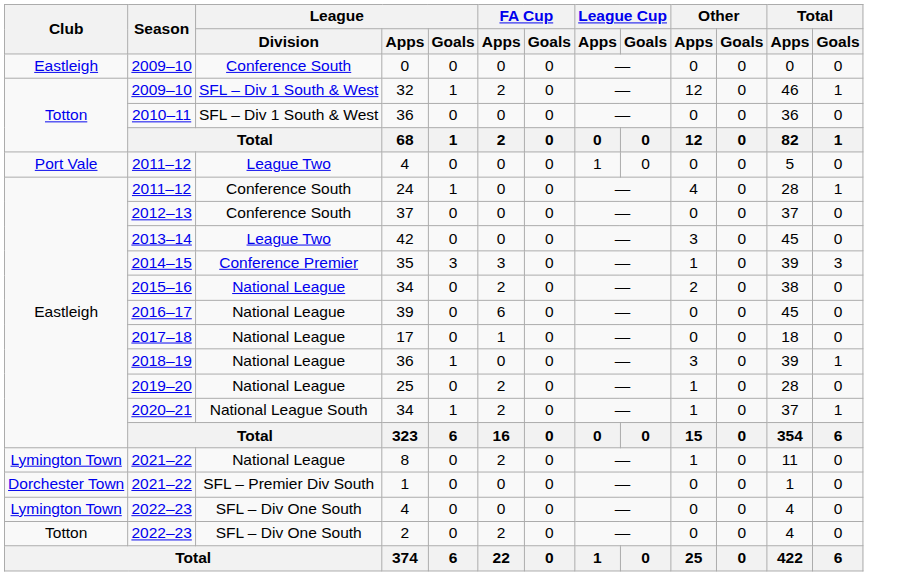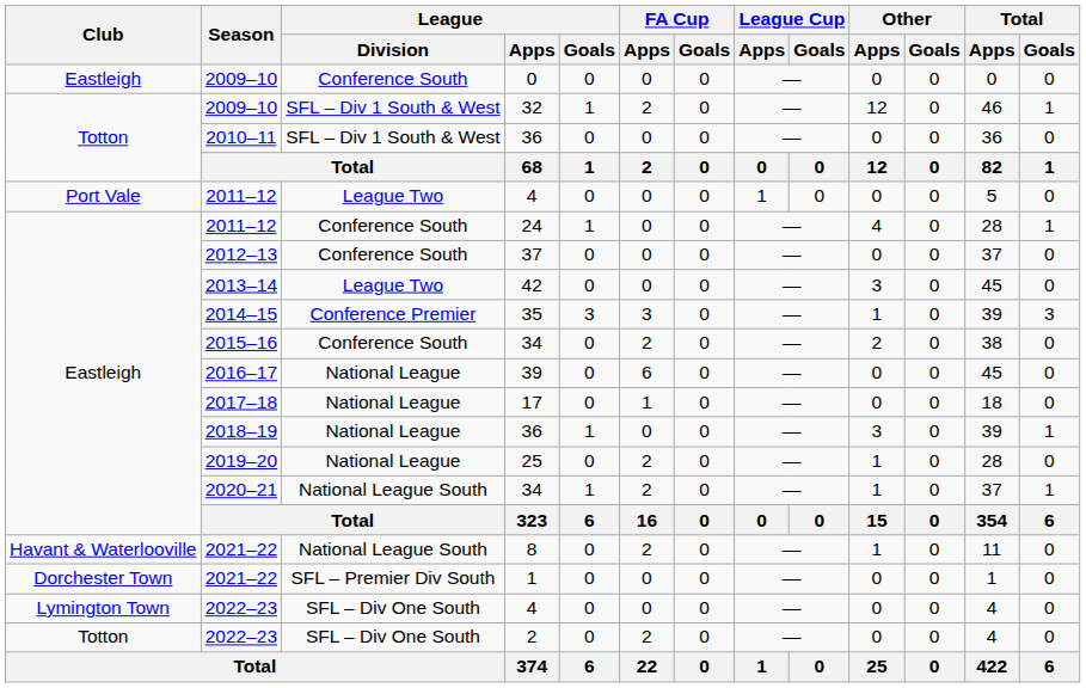 <table class="wikitable" style="text-align:center">
 <tr>
 <th rowspan="2">Club</th>
 <th rowspan="2">Season</th>
 <th colspan="3">League</th>
 <th colspan="2"><a href='#'>FA Cup</a></th>
 <th colspan="2"><a href='#'>League Cup</a></th>
 <th colspan="2">Other</th>
 <th colspan="2">Total</th>
 </tr>
 <tr>
 <th>Division</th>
 <th>Apps</th>
 <th>Goals</th>
 <th>Apps</th>
 <th>Goals</th>
 <th>Apps</th>
 <th>Goals</th>
 <th>Apps</th>
 <th>Goals</th>
 <th>Apps</th>
 <th>Goals</th>
 </tr>
 <tr>
 <td><a href='#'>Eastleigh</a></td>
 <td><a href='#'>2009–10</a></td>
 <td><a href='#'>Conference South</a></td>
 <td>0</td>
 <td>0</td>
 <td>0</td>
 <td>0</td>
 <td colspan="2">—</td>
 <td>0</td>
 <td>0</td>
 <td>0</td>
 <td>0</td>
 </tr>
 <tr>
 <td rowspan="3"><a href='#'>Totton</a></td>
 <td><a href='#'>2009–10</a></td>
 <td><a href='#'>SFL – Div 1 South & West</a></td>
 <td>32</td>
 <td>1</td>
 <td>2</td>
 <td>0</td>
 <td colspan="2">—</td>
 <td>12</td>
 <td>0</td>
 <td>46</td>
 <td>1</td>
 </tr>
 <tr>
 <td><a href='#'>2010–11</a></td>
 <td>SFL – Div 1 South & West</td>
 <td>36</td>
 <td>0</td>
 <td>0</td>
 <td>0</td>
 <td colspan="2">—</td>
 <td>0</td>
 <td>0</td>
 <td>36</td>
 <td>0</td>
 </tr>
 <tr>
 <th colspan="2">Total</th>
 <th>68</th>
 <th>1</th>
 <th>2</th>
 <th>0</th>
 <th>0</th>
 <th>0</th>
 <th>12</th>
 <th>0</th>
 <th>82</th>
 <th>1</th>
 </tr>
 <tr>
 <td><a href='#'>Port Vale</a></td>
 <td><a href='#'>2011–12</a></td>
 <td><a href='#'>League Two</a></td>
 <td>4</td>
 <td>0</td>
 <td>0</td>
 <td>0</td>
 <td>1</td>
 <td>0</td>
 <td>0</td>
 <td>0</td>
 <td>5</td>
 <td>0</td>
 </tr>
 <tr>
 <td rowspan="11">Eastleigh</td>
 <td><a href='#'>2011–12</a></td>
 <td>Conference South</td>
 <td>24</td>
 <td>1</td>
 <td>0</td>
 <td>0</td>
 <td colspan="2">—</td>
 <td>4</td>
 <td>0</td>
 <td>28</td>
 <td>1</td>
 </tr>
 <tr>
 <td><a href='#'>2012–13</a></td>
 <td>Conference South</td>
 <td>37</td>
 <td>0</td>
 <td>0</td>
 <td>0</td>
 <td colspan="2">—</td>
 <td>0</td>
 <td>0</td>
 <td>37</td>
 <td>0</td>
 </tr>
 <tr>
 <td><a href='#'>2013–14</a></td>
 <td><a href='#'>League Two</a></td>
 <td>42</td>
 <td>0</td>
 <td>0</td>
 <td>0</td>
 <td colspan="2">—</td>
 <td>3</td>
 <td>0</td>
 <td>45</td>
 <td>0</td>
 </tr>
 <tr>
 <td><a href='#'>2014–15</a></td>
 <td><a href='#'>Conference Premier</a></td>
 <td>35</td>
 <td>3</td>
 <td>3</td>
 <td>0</td>
 <td colspan="2">—</td>
 <td>1</td>
 <td>0</td>
 <td>39</td>
 <td>3</td>
 </tr>
 <tr>
 <td><a href='#'>2015–16</a></td>
-<td><a href='#'>National League</a></td>
+<td>Conference South</td>
 <td>34</td>
 <td>0</td>
 <td>2</td>
 <td>0</td>
 <td colspan="2">—</td>
 <td>2</td>
 <td>0</td>
 <td>38</td>
 <td>0</td>
 </tr>
 <tr>
 <td><a href='#'>2016–17</a></td>
 <td>National League</td>
 <td>39</td>
 <td>0</td>
 <td>6</td>
 <td>0</td>
 <td colspan="2">—</td>
 <td>0</td>
 <td>0</td>
 <td>45</td>
 <td>0</td>
 </tr>
 <tr>
 <td><a href='#'>2017–18</a></td>
 <td>National League</td>
 <td>17</td>
 <td>0</td>
 <td>1</td>
 <td>0</td>
 <td colspan="2">—</td>
 <td>0</td>
 <td>0</td>
 <td>18</td>
 <td>0</td>
 </tr>
 <tr>
 <td><a href='#'>2018–19</a></td>
 <td>National League</td>
 <td>36</td>
 <td>1</td>
 <td>0</td>
 <td>0</td>
 <td colspan="2">—</td>
 <td>3</td>
 <td>0</td>
 <td>39</td>
 <td>1</td>
 </tr>
 <tr>
 <td><a href='#'>2019–20</a></td>
 <td>National League</td>
 <td>25</td>
 <td>0</td>
 <td>2</td>
 <td>0</td>
 <td colspan="2">—</td>
 <td>1</td>
 <td>0</td>
 <td>28</td>
 <td>0</td>
 </tr>
 <tr>
 <td><a href='#'>2020–21</a></td>
 <td>National League South</td>
 <td>34</td>
 <td>1</td>
 <td>2</td>
 <td>0</td>
 <td colspan="2">—</td>
 <td>1</td>
 <td>0</td>
 <td>37</td>
 <td>1</td>
 </tr>
 <tr>
 <th colspan="2">Total</th>
 <th>323</th>
 <th>6</th>
 <th>16</th>
 <th>0</th>
 <th>0</th>
 <th>0</th>
 <th>15</th>
 <th>0</th>
 <th>354</th>
 <th>6</th>
 </tr>
 <tr>
-<td><a href='#'>Lymington Town</a></td>
+<td><a href='#'>Havant & Waterlooville</a></td>
 <td><a href='#'>2021–22</a></td>
-<td>National League</td>
+<td>National League South</td>
 <td>8</td>
 <td>0</td>
 <td>2</td>
 <td>0</td>
 <td colspan="2">—</td>
 <td>1</td>
 <td>0</td>
 <td>11</td>
 <td>0</td>
 </tr>
 <tr>
 <td><a href='#'>Dorchester Town</a></td>
 <td><a href='#'>2021–22</a></td>
 <td>SFL – Premier Div South</td>
 <td>1</td>
 <td>0</td>
 <td>0</td>
 <td>0</td>
 <td colspan="2">—</td>
 <td>0</td>
 <td>0</td>
 <td>1</td>
 <td>0</td>
 </tr>
 <tr>
 <td><a href='#'>Lymington Town</a></td>
 <td><a href='#'>2022–23</a></td>
 <td>SFL – Div One South</td>
 <td>4</td>
 <td>0</td>
 <td>0</td>
 <td>0</td>
 <td colspan="2">—</td>
 <td>0</td>
 <td>0</td>
 <td>4</td>
 <td>0</td>
 </tr>
 <tr>
 <td>Totton</td>
 <td><a href='#'>2022–23</a></td>
 <td>SFL – Div One South</td>
 <td>2</td>
 <td>0</td>
 <td>2</td>
 <td>0</td>
 <td colspan="2">—</td>
 <td>0</td>
 <td>0</td>
 <td>4</td>
 <td>0</td>
 </tr>
 <tr>
 <th colspan="3">Total</th>
 <th>374</th>
 <th>6</th>
 <th>22</th>
 <th>0</th>
 <th>1</th>
 <th>0</th>
 <th>25</th>
 <th>0</th>
 <th>422</th>
 <th>6</th>
 </tr>
 </table>
